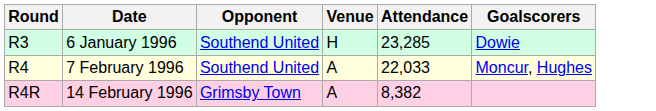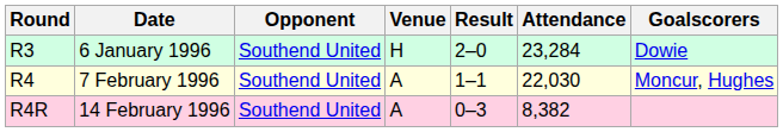 <table class="wikitable">
 <tr>
 <th>Round</th>
 <th>Date</th>
 <th>Opponent</th>
 <th>Venue</th>
+<th>Result</th>
 <th>Attendance</th>
 <th>Goalscorers</th>
 </tr>
 <tr style="background-color: #d0ffe3;">
 <td>R3</td>
 <td>6 January 1996</td>
 <td><a href='#'>Southend United</a></td>
 <td>H</td>
-<td>23,285</td>
+<td>2–0</td>
+<td>23,284</td>
 <td><a href='#'>Dowie</a></td>
 </tr>
 <tr style="background-color: #ffffdd;">
 <td>R4</td>
 <td>7 February 1996</td>
 <td><a href='#'>Southend United</a></td>
 <td>A</td>
-<td>22,033</td>
+<td>1–1</td>
+<td>22,030</td>
 <td><a href='#'>Moncur</a>, <a href='#'>Hughes</a></td>
 </tr>
 <tr style="background-color: #ffd0e3;">
 <td>R4R</td>
 <td>14 February 1996</td>
-<td><a href='#'>Grimsby Town</a></td>
+<td><a href='#'>Southend United</a></td>
 <td>A</td>
+<td>0–3</td>
 <td>8,382</td>
 <td></td>
 </tr>
 </table>
